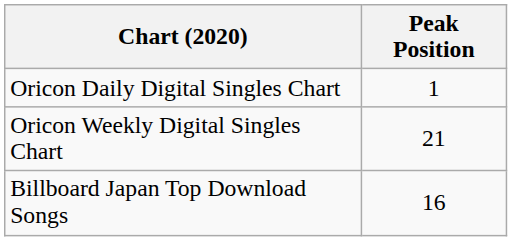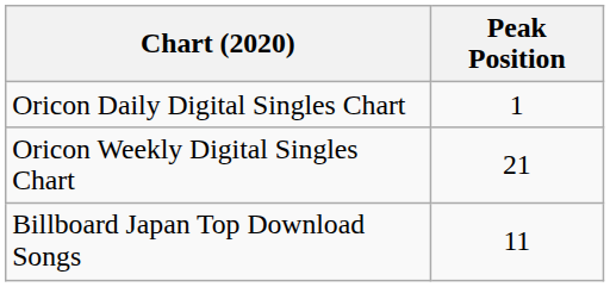 <table class="wikitable" style="width:340px;">
 <tr>
 <th>Chart (2020)</th>
 <th>Peak Position</th>
 </tr>
 <tr>
 <td>Oricon Daily Digital Singles Chart</td>
 <td style="text-align:center;">1</td>
 </tr>
 <tr>
 <td>Oricon Weekly Digital Singles Chart</td>
 <td style="text-align:center;">21</td>
 </tr>
 <tr>
 <td>Billboard Japan Top Download Songs</td>
-<td style="text-align:center;">16</td>
+<td style="text-align:center;">11</td>
 </tr>
 </table>
